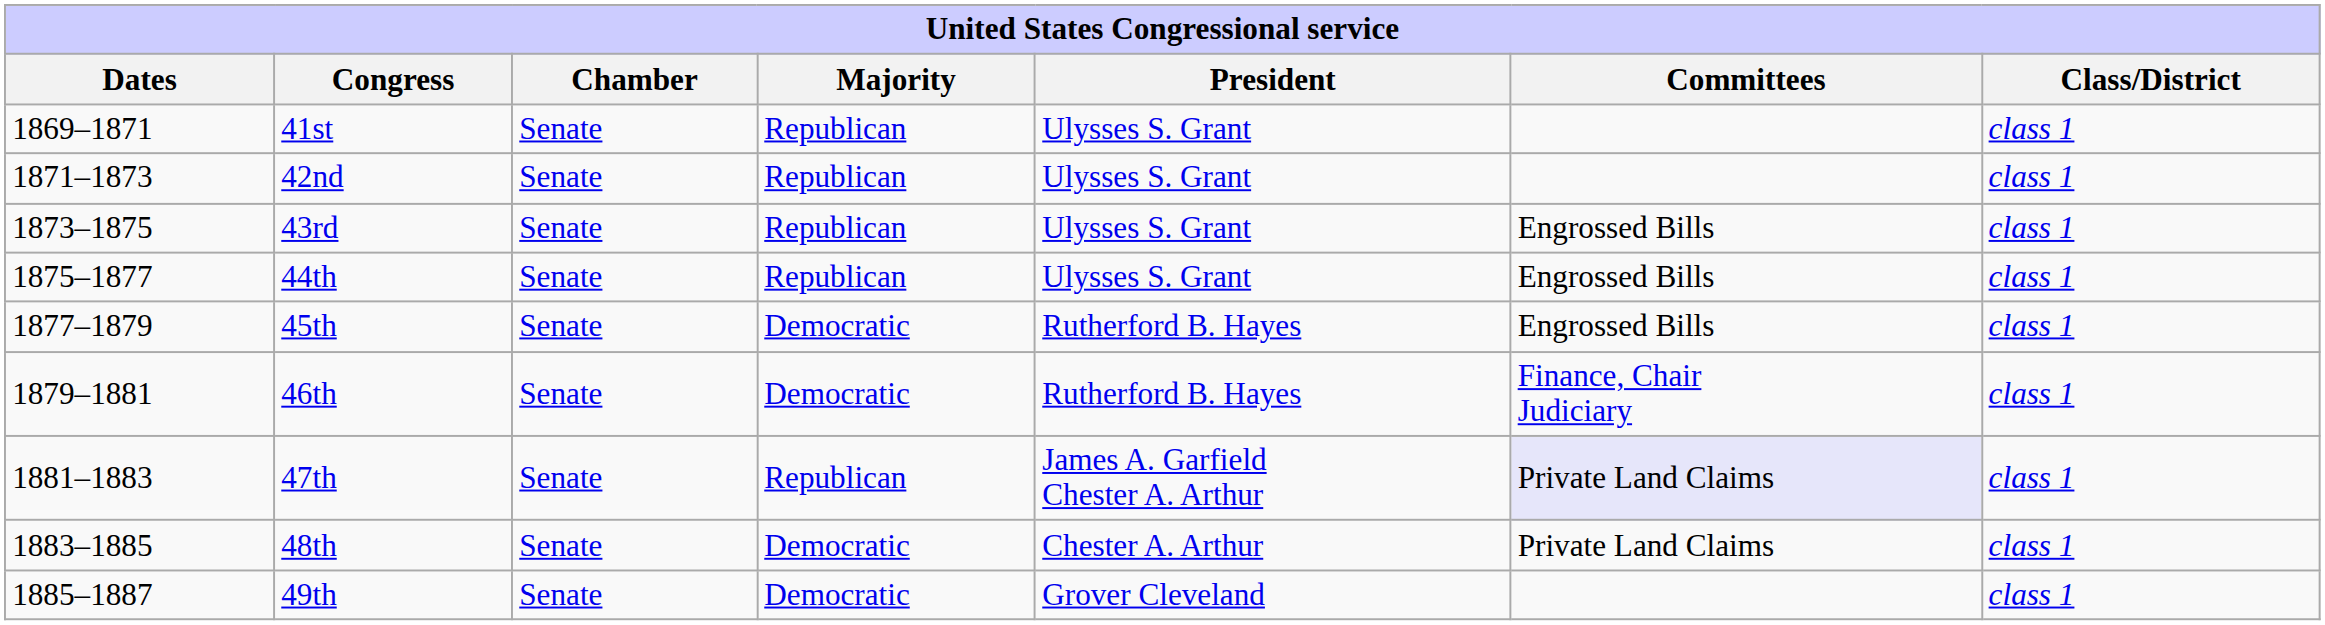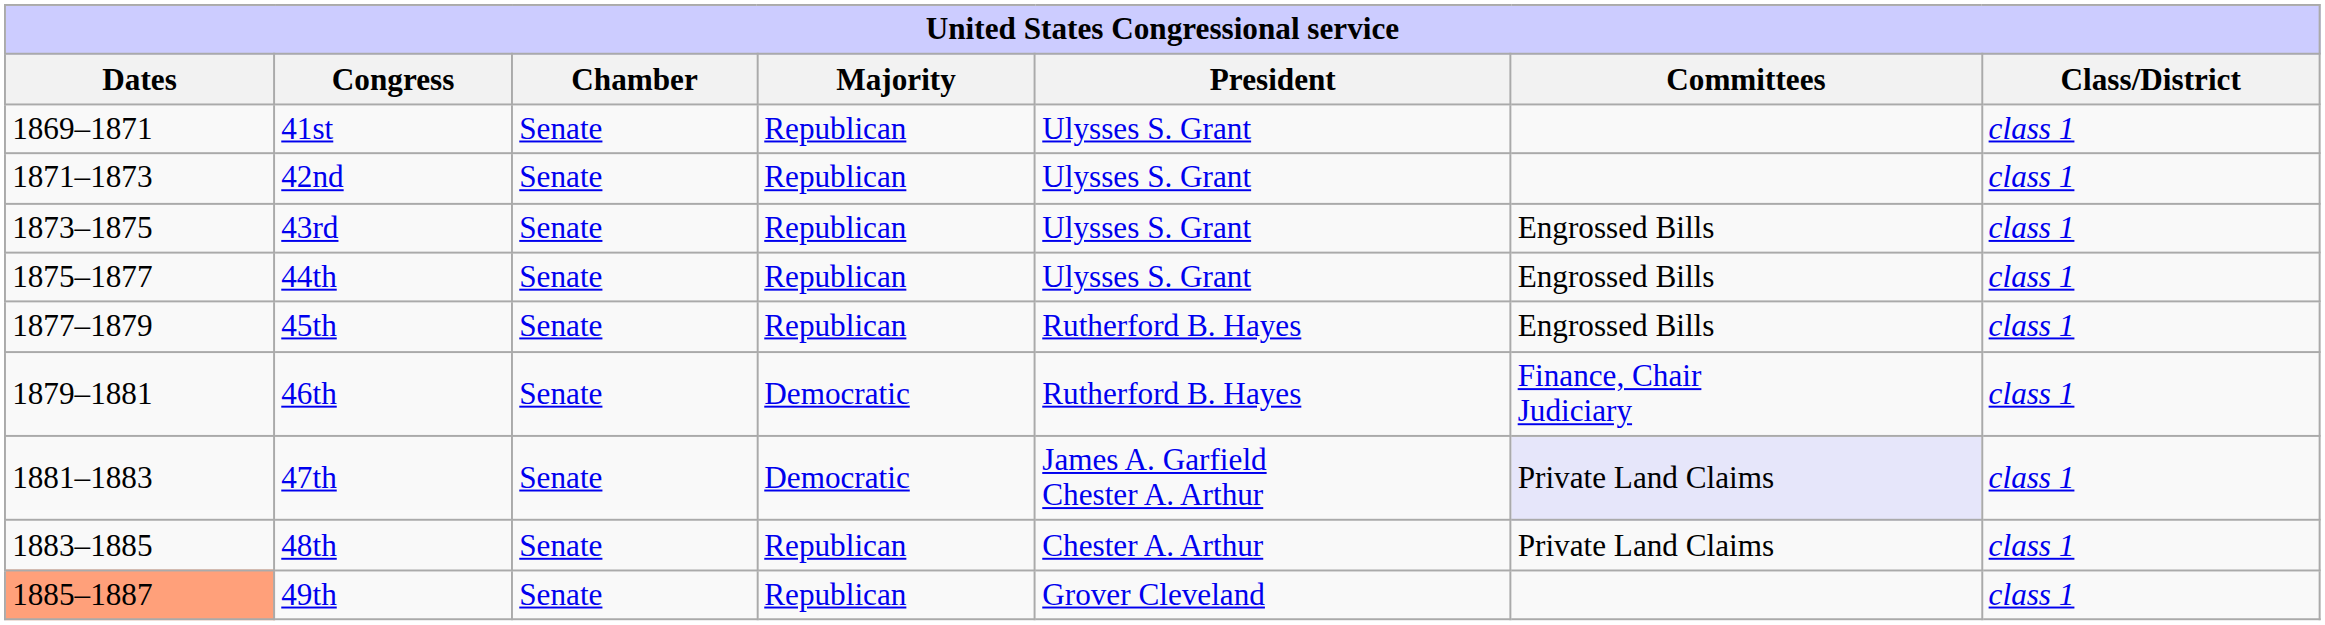 <table class=wikitable style="width: 94%" style="text-align: center;" align="center">
 <tr bgcolor=#cccccc>
 <th colspan=7 style="background: #ccccff;">United States Congressional service</th>
 </tr>
 <tr>
 <th>Dates</th>
 <th>Congress</th>
 <th>Chamber</th>
 <th>Majority</th>
 <th>President</th>
 <th>Committees</th>
 <th>Class/District</th>
 </tr>
 <tr>
 <td>1869–1871</td>
 <td><a href='#'>41st</a></td>
 <td><a href='#'>Senate</a></td>
 <td><a href='#'>Republican</a></td>
 <td><a href='#'>Ulysses S. Grant</a></td>
 <td></td>
 <td><a href='#'><em>class 1</em></a></td>
 </tr>
 <tr>
 <td>1871–1873</td>
 <td><a href='#'>42nd</a></td>
 <td><a href='#'>Senate</a></td>
 <td><a href='#'>Republican</a></td>
 <td><a href='#'>Ulysses S. Grant</a></td>
 <td></td>
 <td><a href='#'><em>class 1</em></a></td>
 </tr>
 <tr>
 <td>1873–1875</td>
 <td><a href='#'>43rd</a></td>
 <td><a href='#'>Senate</a></td>
 <td><a href='#'>Republican</a></td>
 <td><a href='#'>Ulysses S. Grant</a></td>
 <td>Engrossed Bills</td>
 <td><a href='#'><em>class 1</em></a></td>
 </tr>
 <tr>
 <td>1875–1877</td>
 <td><a href='#'>44th</a></td>
 <td><a href='#'>Senate</a></td>
 <td><a href='#'>Republican</a></td>
 <td><a href='#'>Ulysses S. Grant</a></td>
 <td>Engrossed Bills</td>
 <td><a href='#'><em>class 1</em></a></td>
 </tr>
 <tr>
 <td>1877–1879</td>
 <td><a href='#'>45th</a></td>
 <td><a href='#'>Senate</a></td>
-<td><a href='#'>Democratic</a></td>
+<td><a href='#'>Republican</a></td>
 <td><a href='#'>Rutherford B. Hayes</a></td>
 <td>Engrossed Bills</td>
 <td><a href='#'><em>class 1</em></a></td>
 </tr>
 <tr>
 <td>1879–1881</td>
 <td><a href='#'>46th</a></td>
 <td><a href='#'>Senate</a></td>
 <td><a href='#'>Democratic</a></td>
 <td><a href='#'>Rutherford B. Hayes</a></td>
 <td><a href='#'>Finance, Chair</a><br><a href='#'>Judiciary</a></td>
 <td><a href='#'><em>class 1</em></a></td>
 </tr>
 <tr>
 <td>1881–1883</td>
 <td><a href='#'>47th</a></td>
 <td><a href='#'>Senate</a></td>
-<td><a href='#'>Republican</a></td>
+<td><a href='#'>Democratic</a></td>
 <td><a href='#'>James A. Garfield</a><br><a href='#'>Chester A. Arthur</a></td>
 <td style="background: lavender;">Private Land Claims</td>
 <td><a href='#'><em>class 1</em></a></td>
 </tr>
 <tr>
 <td>1883–1885</td>
 <td><a href='#'>48th</a></td>
 <td><a href='#'>Senate</a></td>
-<td><a href='#'>Democratic</a></td>
+<td><a href='#'>Republican</a></td>
 <td><a href='#'>Chester A. Arthur</a></td>
 <td>Private Land Claims</td>
 <td><a href='#'><em>class 1</em></a></td>
 </tr>
 <tr>
-<td>1885–1887</td>
+<td style="background: lightsalmon;">1885–1887</td>
 <td><a href='#'>49th</a></td>
 <td><a href='#'>Senate</a></td>
-<td><a href='#'>Democratic</a></td>
+<td><a href='#'>Republican</a></td>
 <td><a href='#'>Grover Cleveland</a></td>
 <td></td>
 <td><a href='#'><em>class 1</em></a></td>
 </tr>
 </table>
